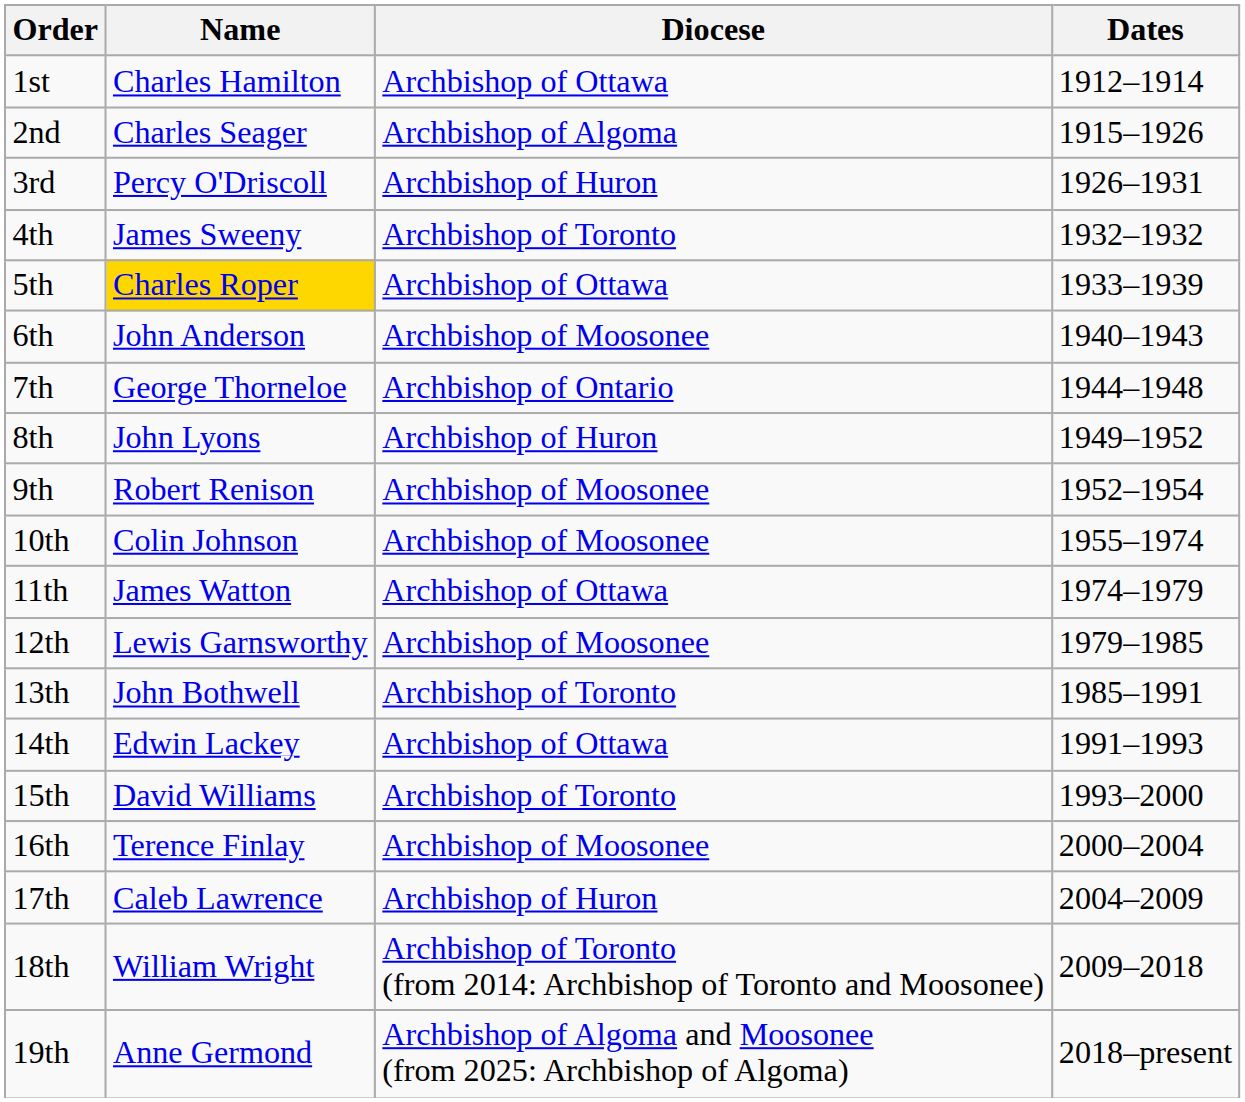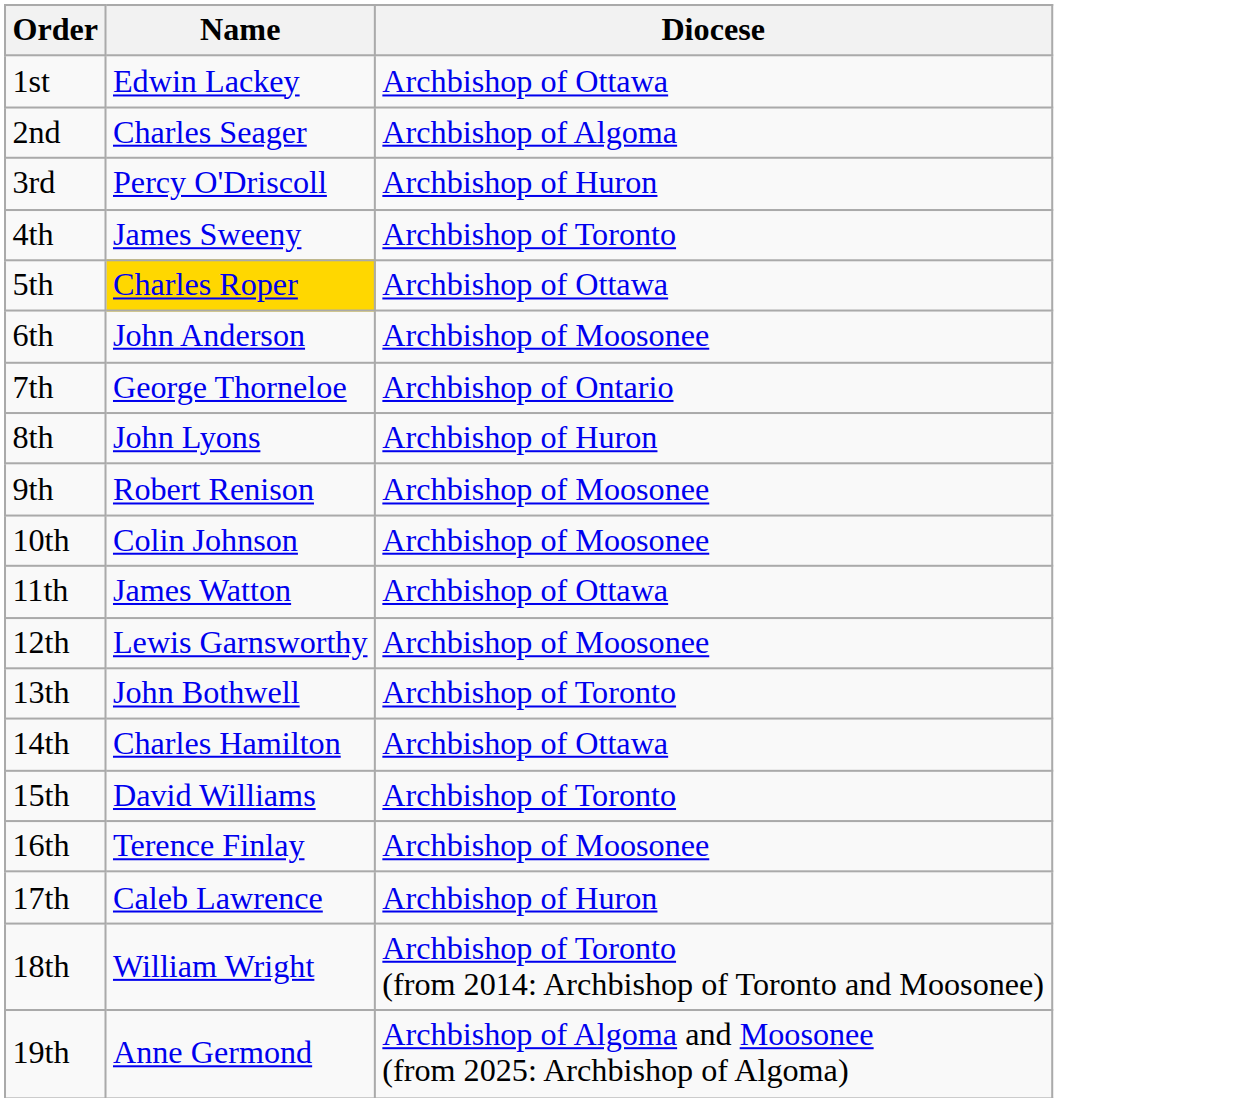 <table class="wikitable">
 <tr>
 <th>Order</th>
 <th>Name</th>
 <th>Diocese</th>
-<th>Dates</th>
 </tr>
 <tr>
 <td>1st</td>
-<td><a href='#'>Charles Hamilton</a></td>
+<td><a href='#'>Edwin Lackey</a></td>
 <td><a href='#'>Archbishop of Ottawa</a></td>
-<td>1912–1914</td>
 </tr>
 <tr>
 <td>2nd</td>
 <td><a href='#'>Charles Seager</a></td>
 <td><a href='#'>Archbishop of Algoma</a></td>
-<td>1915–1926</td>
 </tr>
 <tr>
 <td>3rd</td>
 <td><a href='#'>Percy O'Driscoll</a></td>
 <td><a href='#'>Archbishop of Huron</a></td>
-<td>1926–1931</td>
 </tr>
 <tr>
 <td>4th</td>
 <td><a href='#'>James Sweeny</a></td>
 <td><a href='#'>Archbishop of Toronto</a></td>
-<td>1932–1932</td>
 </tr>
 <tr>
 <td>5th</td>
 <td style="background: gold;"><a href='#'>Charles Roper</a></td>
 <td><a href='#'>Archbishop of Ottawa</a></td>
-<td>1933–1939</td>
 </tr>
 <tr>
 <td>6th</td>
 <td><a href='#'>John Anderson</a></td>
 <td><a href='#'>Archbishop of Moosonee</a></td>
-<td>1940–1943</td>
 </tr>
 <tr>
 <td>7th</td>
 <td><a href='#'>George Thorneloe</a></td>
 <td><a href='#'>Archbishop of Ontario</a></td>
-<td>1944–1948</td>
 </tr>
 <tr>
 <td>8th</td>
 <td><a href='#'>John Lyons</a></td>
 <td><a href='#'>Archbishop of Huron</a></td>
-<td>1949–1952</td>
 </tr>
 <tr>
 <td>9th</td>
 <td><a href='#'>Robert Renison</a></td>
 <td><a href='#'>Archbishop of Moosonee</a></td>
-<td>1952–1954</td>
 </tr>
 <tr>
 <td>10th</td>
 <td><a href='#'>Colin Johnson</a></td>
 <td><a href='#'>Archbishop of Moosonee</a></td>
-<td>1955–1974</td>
 </tr>
 <tr>
 <td>11th</td>
 <td><a href='#'>James Watton</a></td>
 <td><a href='#'>Archbishop of Ottawa</a></td>
-<td>1974–1979</td>
 </tr>
 <tr>
 <td>12th</td>
 <td><a href='#'>Lewis Garnsworthy</a></td>
 <td><a href='#'>Archbishop of Moosonee</a></td>
-<td>1979–1985</td>
 </tr>
 <tr>
 <td>13th</td>
 <td><a href='#'>John Bothwell</a></td>
 <td><a href='#'>Archbishop of Toronto</a></td>
-<td>1985–1991</td>
 </tr>
 <tr>
 <td>14th</td>
-<td><a href='#'>Edwin Lackey</a></td>
+<td><a href='#'>Charles Hamilton</a></td>
 <td><a href='#'>Archbishop of Ottawa</a></td>
-<td>1991–1993</td>
 </tr>
 <tr>
 <td>15th</td>
 <td><a href='#'>David Williams</a></td>
 <td><a href='#'>Archbishop of Toronto</a></td>
-<td>1993–2000</td>
 </tr>
 <tr>
 <td>16th</td>
 <td><a href='#'>Terence Finlay</a></td>
 <td><a href='#'>Archbishop of Moosonee</a></td>
-<td>2000–2004</td>
 </tr>
 <tr>
 <td>17th</td>
 <td><a href='#'>Caleb Lawrence</a></td>
 <td><a href='#'>Archbishop of Huron</a></td>
-<td>2004–2009</td>
 </tr>
 <tr>
 <td>18th</td>
 <td><a href='#'>William Wright</a></td>
 <td><a href='#'>Archbishop of Toronto</a><br>(from 2014: Archbishop of Toronto and Moosonee)</td>
-<td>2009–2018</td>
 </tr>
 <tr>
 <td>19th</td>
 <td><a href='#'>Anne Germond</a></td>
 <td><a href='#'>Archbishop of Algoma</a> and <a href='#'>Moosonee</a><br>(from 2025: Archbishop of Algoma)</td>
-<td>2018–present</td>
 </tr>
 </table>
